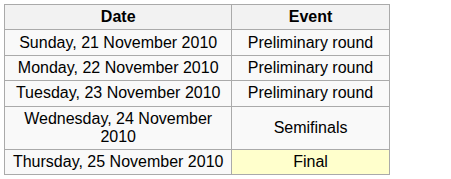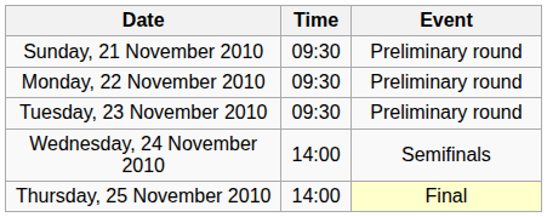 <table class = "wikitable" style="text-align:center;">
 <tr>
 <th width=220>Date</th>
+<th width=50>Time</th>
 <th width=150>Event</th>
 </tr>
 <tr>
 <td>Sunday, 21 November 2010</td>
+<td>09:30</td>
 <td>Preliminary round</td>
 </tr>
 <tr>
 <td>Monday, 22 November 2010</td>
+<td>09:30</td>
 <td>Preliminary round</td>
 </tr>
 <tr>
 <td>Tuesday, 23 November 2010</td>
+<td>09:30</td>
 <td>Preliminary round</td>
 </tr>
 <tr>
 <td>Wednesday, 24 November 2010</td>
+<td>14:00</td>
 <td>Semifinals</td>
 </tr>
 <tr>
 <td>Thursday, 25 November 2010</td>
+<td>14:00</td>
 <td bgcolor=ffffcc>Final</td>
 </tr>
 </table>
